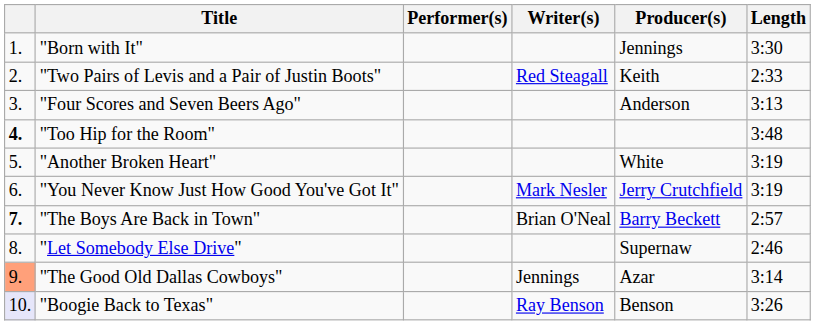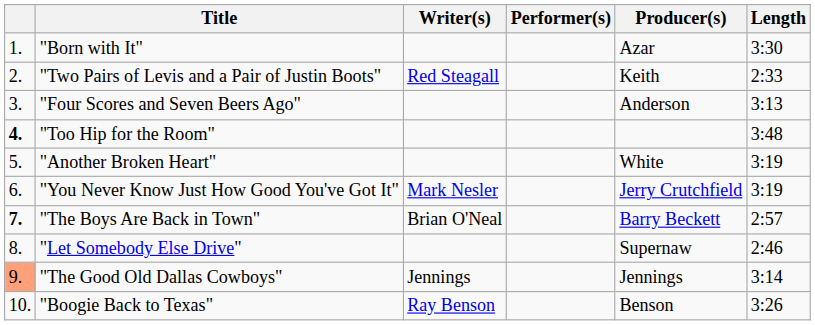 <table class="wikitable">
 <tr>
 <th></th>
 <th>Title</th>
+<th>Writer(s)</th>
 <th>Performer(s)</th>
-<th>Writer(s)</th>
 <th>Producer(s)</th>
 <th>Length</th>
 </tr>
 <tr>
 <td>1.</td>
 <td>"Born with It"</td>
 <td></td>
 <td></td>
-<td>Jennings</td>
+<td>Azar</td>
 <td>3:30</td>
 </tr>
 <tr>
 <td>2.</td>
 <td>"Two Pairs of Levis and a Pair of Justin Boots"</td>
+<td><a href='#'>Red Steagall</a></td>
 <td></td>
-<td><a href='#'>Red Steagall</a></td>
 <td>Keith</td>
 <td>2:33</td>
 </tr>
 <tr>
 <td>3.</td>
 <td>"Four Scores and Seven Beers Ago"</td>
 <td></td>
 <td></td>
 <td>Anderson</td>
 <td>3:13</td>
 </tr>
 <tr>
 <td><strong>4.</strong></td>
 <td>"Too Hip for the Room"</td>
 <td></td>
 <td></td>
 <td></td>
 <td>3:48</td>
 </tr>
 <tr>
 <td>5.</td>
 <td>"Another Broken Heart"</td>
 <td></td>
 <td></td>
 <td>White</td>
 <td>3:19</td>
 </tr>
 <tr>
 <td>6.</td>
 <td>"You Never Know Just How Good You've Got It"</td>
+<td><a href='#'>Mark Nesler</a></td>
 <td></td>
-<td><a href='#'>Mark Nesler</a></td>
 <td><a href='#'>Jerry Crutchfield</a></td>
 <td>3:19</td>
 </tr>
 <tr>
 <td><strong>7.</strong></td>
 <td>"The Boys Are Back in Town"</td>
+<td>Brian O'Neal</td>
 <td></td>
-<td>Brian O'Neal</td>
 <td><a href='#'>Barry Beckett</a></td>
 <td>2:57</td>
 </tr>
 <tr>
 <td>8.</td>
 <td>"<a href='#'>Let Somebody Else Drive</a>"</td>
 <td></td>
 <td></td>
 <td>Supernaw</td>
 <td>2:46</td>
 </tr>
 <tr>
 <td style="background: lightsalmon;">9.</td>
 <td>"The Good Old Dallas Cowboys"</td>
+<td>Jennings</td>
 <td></td>
 <td>Jennings</td>
-<td>Azar</td>
 <td>3:14</td>
 </tr>
 <tr>
-<td style="background: lavender;">10.</td>
+<td>10.</td>
 <td>"Boogie Back to Texas"</td>
+<td><a href='#'>Ray Benson</a></td>
 <td></td>
-<td><a href='#'>Ray Benson</a></td>
 <td>Benson</td>
 <td>3:26</td>
 </tr>
 </table>
